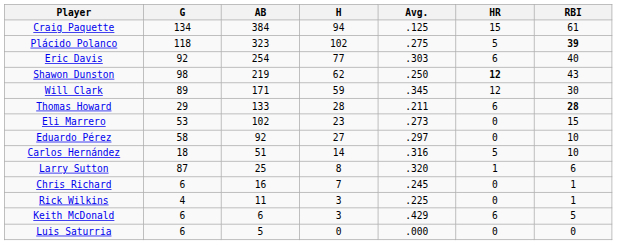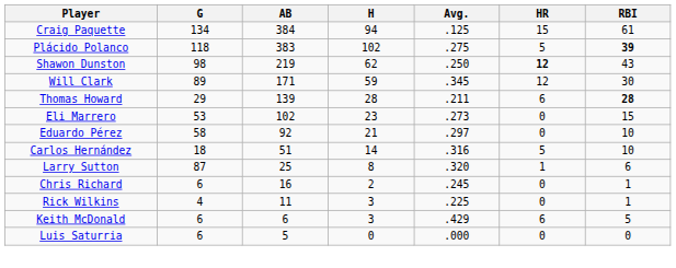 <table class="wikitable sortable">
 <tr>
 <th bgcolor="#DDDDFF" width="16%">Player</th>
 <th bgcolor="#DDDDFF" width="9%">G</th>
 <th bgcolor="#DDDDFF" width="9%">AB</th>
 <th bgcolor="#DDDDFF" width="9%">H</th>
 <th bgcolor="#DDDDFF" width="9%">Avg.</th>
 <th bgcolor="#DDDDFF" width="9%">HR</th>
 <th bgcolor="#DDDDFF" width="9%">RBI</th>
 </tr>
 <tr align="center">
 <td><a href='#'>Craig Paquette</a></td>
 <td>134</td>
 <td>384</td>
 <td>94</td>
 <td>.125</td>
 <td>15</td>
 <td>61</td>
 </tr>
 <tr align="center">
 <td><a href='#'>Plácido Polanco</a></td>
 <td>118</td>
-<td>323</td>
+<td>383</td>
 <td>102</td>
 <td>.275</td>
 <td>5</td>
 <td><strong>39</strong></td>
-</tr>
-<tr align="center">
-<td><a href='#'>Eric Davis</a></td>
-<td>92</td>
-<td>254</td>
-<td>77</td>
-<td>.303</td>
-<td>6</td>
-<td>40</td>
 </tr>
 <tr align="center">
 <td><a href='#'>Shawon Dunston</a></td>
 <td>98</td>
 <td>219</td>
 <td>62</td>
 <td>.250</td>
 <td><strong>12</strong></td>
 <td>43</td>
 </tr>
 <tr align="center">
 <td><a href='#'>Will Clark</a></td>
 <td>89</td>
 <td>171</td>
 <td>59</td>
 <td>.345</td>
 <td>12</td>
 <td>30</td>
 </tr>
 <tr align="center">
 <td><a href='#'>Thomas Howard</a></td>
 <td>29</td>
-<td>133</td>
+<td>139</td>
 <td>28</td>
 <td>.211</td>
 <td>6</td>
 <td><strong>28</strong></td>
 </tr>
 <tr align="center">
 <td><a href='#'>Eli Marrero</a></td>
 <td>53</td>
 <td>102</td>
 <td>23</td>
 <td>.273</td>
 <td>0</td>
 <td>15</td>
 </tr>
 <tr align="center">
 <td><a href='#'>Eduardo Pérez</a></td>
 <td>58</td>
 <td>92</td>
-<td>27</td>
+<td>21</td>
 <td>.297</td>
 <td>0</td>
 <td>10</td>
 </tr>
 <tr align="center">
 <td><a href='#'>Carlos Hernández</a></td>
 <td>18</td>
 <td>51</td>
 <td>14</td>
 <td>.316</td>
 <td>5</td>
 <td>10</td>
 </tr>
 <tr align="center">
 <td><a href='#'>Larry Sutton</a></td>
 <td>87</td>
 <td>25</td>
 <td>8</td>
 <td>.320</td>
 <td>1</td>
 <td>6</td>
 </tr>
 <tr align="center">
 <td><a href='#'>Chris Richard</a></td>
 <td>6</td>
 <td>16</td>
-<td>7</td>
+<td>2</td>
 <td>.245</td>
 <td>0</td>
 <td>1</td>
 </tr>
 <tr align="center">
 <td><a href='#'>Rick Wilkins</a></td>
 <td>4</td>
 <td>11</td>
 <td>3</td>
 <td>.225</td>
 <td>0</td>
 <td>1</td>
 </tr>
 <tr align="center">
 <td><a href='#'>Keith McDonald</a></td>
 <td>6</td>
 <td>6</td>
 <td>3</td>
 <td>.429</td>
 <td>6</td>
 <td>5</td>
 </tr>
 <tr align="center">
 <td><a href='#'>Luis Saturria</a></td>
 <td>6</td>
 <td>5</td>
 <td>0</td>
 <td>.000</td>
 <td>0</td>
 <td>0</td>
 </tr>
 </table>
